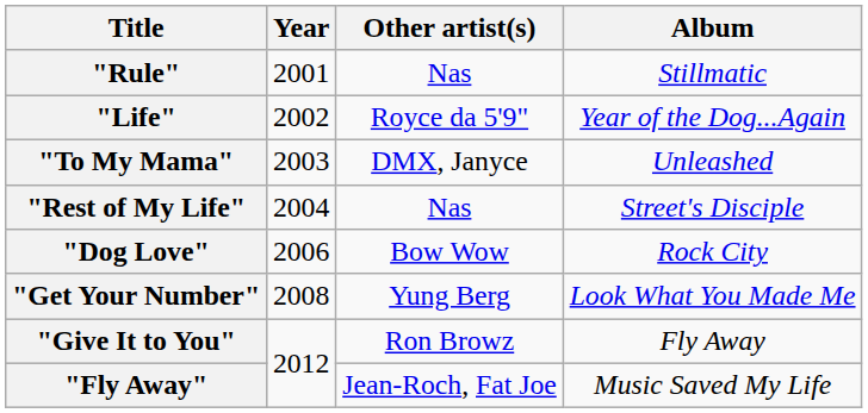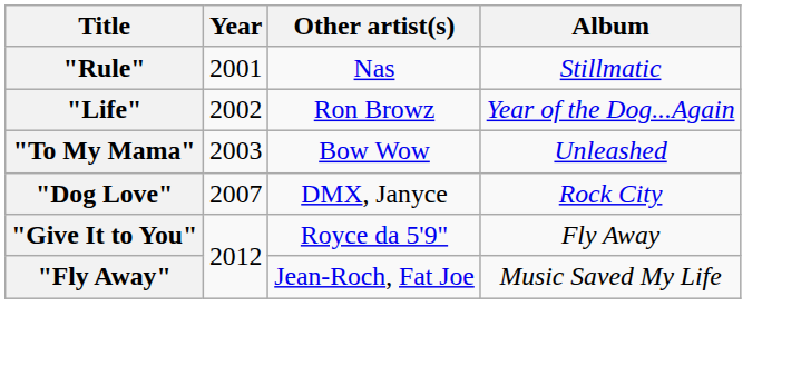 <table class="wikitable plainrowheaders" style="text-align:center;">
 <tr>
 <th scope="col">Title</th>
 <th scope="col">Year</th>
 <th scope="col">Other artist(s)</th>
 <th scope="col">Album</th>
 </tr>
 <tr>
 <th scope="row">"Rule"</th>
 <td>2001</td>
 <td><a href='#'>Nas</a></td>
 <td><em><a href='#'>Stillmatic</a></em></td>
 </tr>
 <tr>
 <th scope="row">"Life"</th>
 <td>2002</td>
-<td><a href='#'>Royce da 5'9"</a></td>
+<td><a href='#'>Ron Browz</a></td>
 <td><em><a href='#'>Year of the Dog...Again</a></em></td>
 </tr>
 <tr>
 <th scope="row">"To My Mama"</th>
 <td>2003</td>
-<td><a href='#'>DMX</a>, Janyce</td>
+<td><a href='#'>Bow Wow</a></td>
 <td><em><a href='#'>Unleashed</a></em></td>
 </tr>
 <tr>
-<th scope="row">"Rest of My Life"</th>
-<td>2004</td>
-<td><a href='#'>Nas</a></td>
-<td><em><a href='#'>Street's Disciple</a></em></td>
-</tr>
-<tr>
 <th scope="row">"Dog Love"</th>
-<td>2006</td>
-<td><a href='#'>Bow Wow</a></td>
+<td>2007</td>
+<td><a href='#'>DMX</a>, Janyce</td>
 <td><em><a href='#'>Rock City</a></em></td>
-</tr>
-<tr>
-<th scope="row">"Get Your Number"</th>
-<td>2008</td>
-<td><a href='#'>Yung Berg</a></td>
-<td><em><a href='#'>Look What You Made Me</a></em></td>
 </tr>
 <tr>
 <th scope="row">"Give It to You"</th>
 <td rowspan="2">2012</td>
-<td><a href='#'>Ron Browz</a></td>
+<td><a href='#'>Royce da 5'9"</a></td>
 <td><em>Fly Away</em></td>
 </tr>
 <tr>
 <th scope="row">"Fly Away"</th>
 <td><a href='#'>Jean-Roch</a>, <a href='#'>Fat Joe</a></td>
 <td><em>Music Saved My Life</em></td>
 </tr>
 </table>
